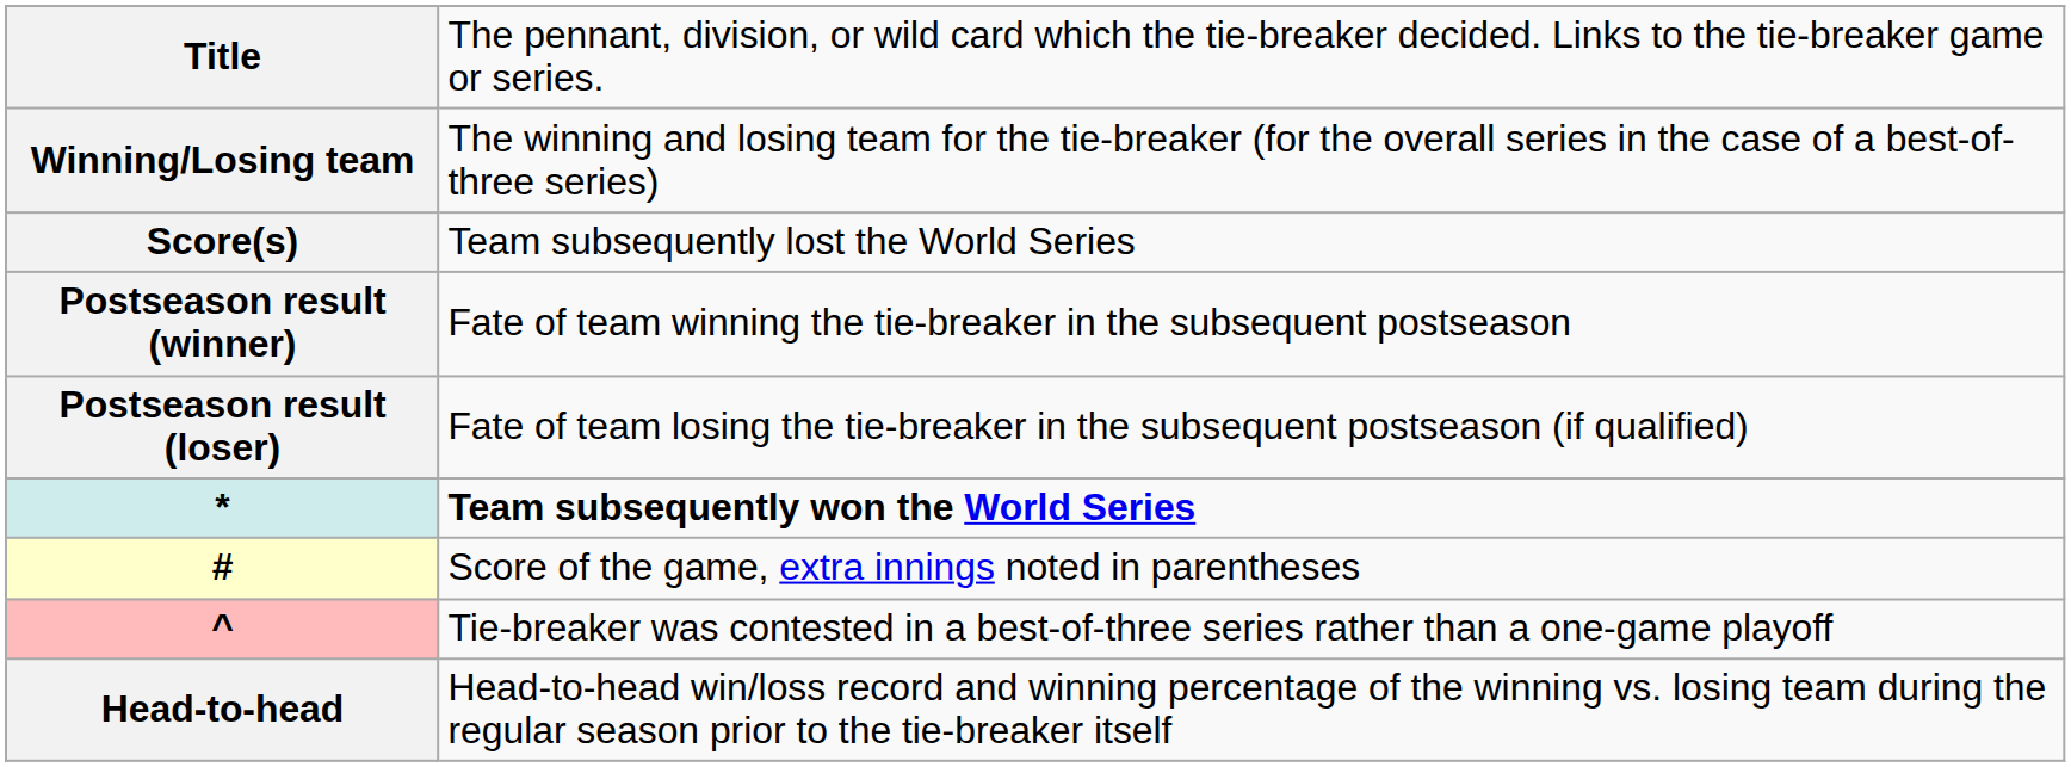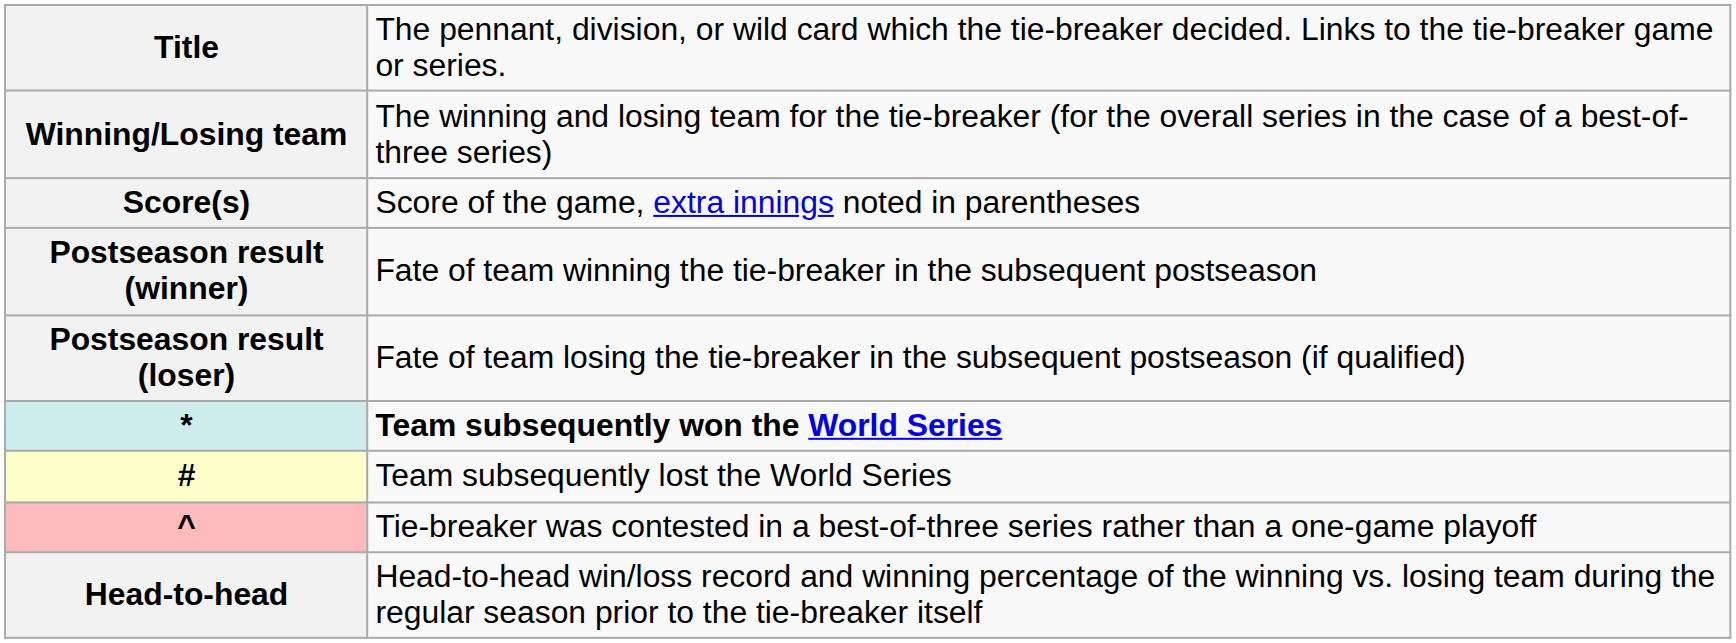 <table class="wikitable plainrowheaders">
 <tr>
 <th scope="row">Title</th>
 <td>The pennant, division, or wild card which the tie-breaker decided. Links to the tie-breaker game or series.</td>
 </tr>
 <tr>
 <th scope="row">Winning/Losing team</th>
 <td>The winning and losing team for the tie-breaker (for the overall series in the case of a best-of-three series)</td>
 </tr>
 <tr>
 <th scope="row">Score(s)</th>
-<td>Team subsequently lost the World Series</td>
+<td>Score of the game, <a href='#'>extra innings</a> noted in parentheses</td>
 </tr>
 <tr>
 <th scope="row">Postseason result (winner)</th>
 <td>Fate of team winning the tie-breaker in the subsequent postseason</td>
 </tr>
 <tr>
 <th scope="row">Postseason result (loser)</th>
 <td>Fate of team losing the tie-breaker in the subsequent postseason (if qualified)</td>
 </tr>
 <tr>
 <th scope="row" style="background:#cfecec">*</th>
 <td><strong>Team subsequently won the <a href='#'>World Series</a></strong></td>
 </tr>
 <tr>
 <th scope="row" style="background:#FFFFCC">#</th>
-<td>Score of the game, <a href='#'>extra innings</a> noted in parentheses</td>
+<td>Team subsequently lost the World Series</td>
 </tr>
 <tr>
 <th scope="row" style="background:#ffbbbb">^</th>
 <td>Tie-breaker was contested in a best-of-three series rather than a one-game playoff</td>
 </tr>
 <tr>
 <th scope="row">Head-to-head</th>
 <td>Head-to-head win/loss record and winning percentage of the winning vs. losing team during the regular season prior to the tie-breaker itself</td>
 </tr>
 </table>
